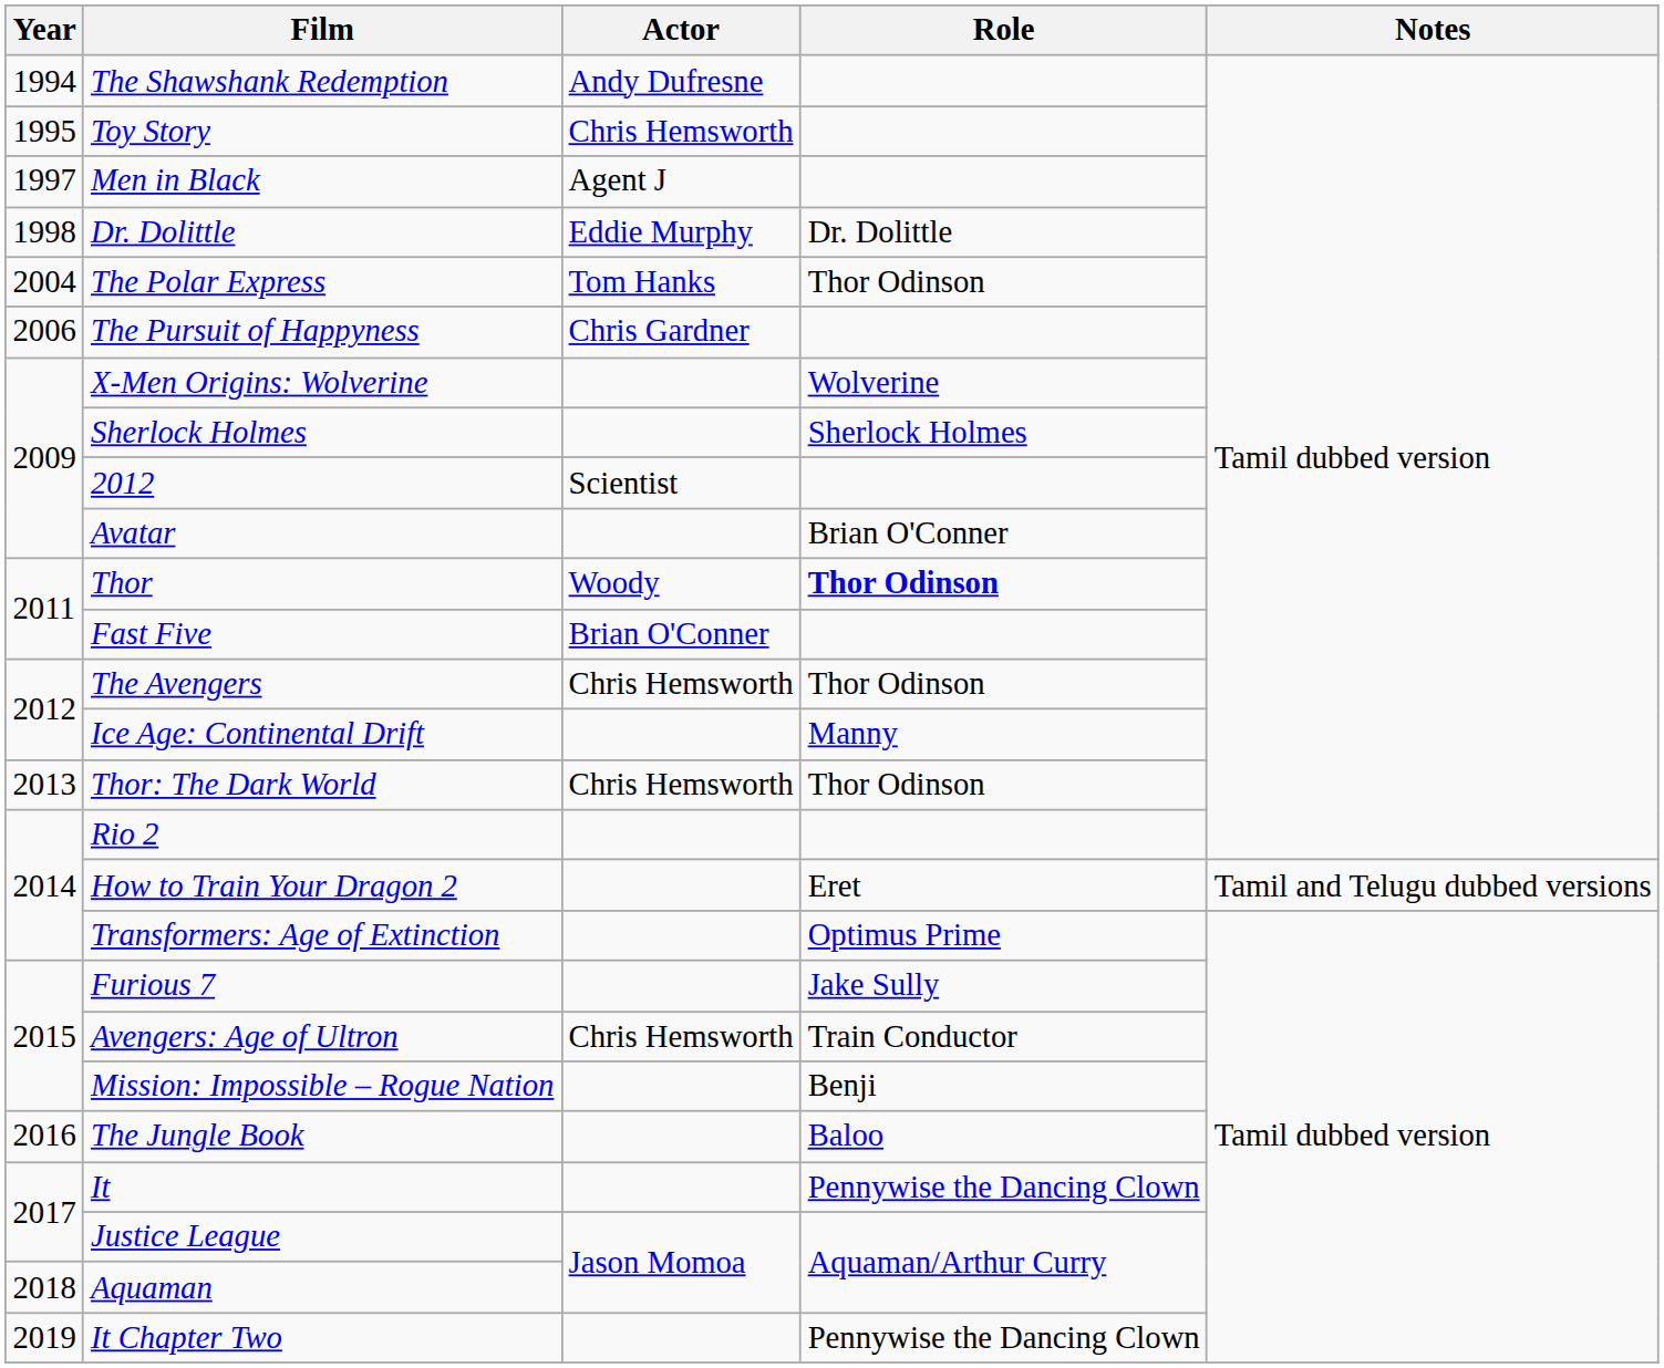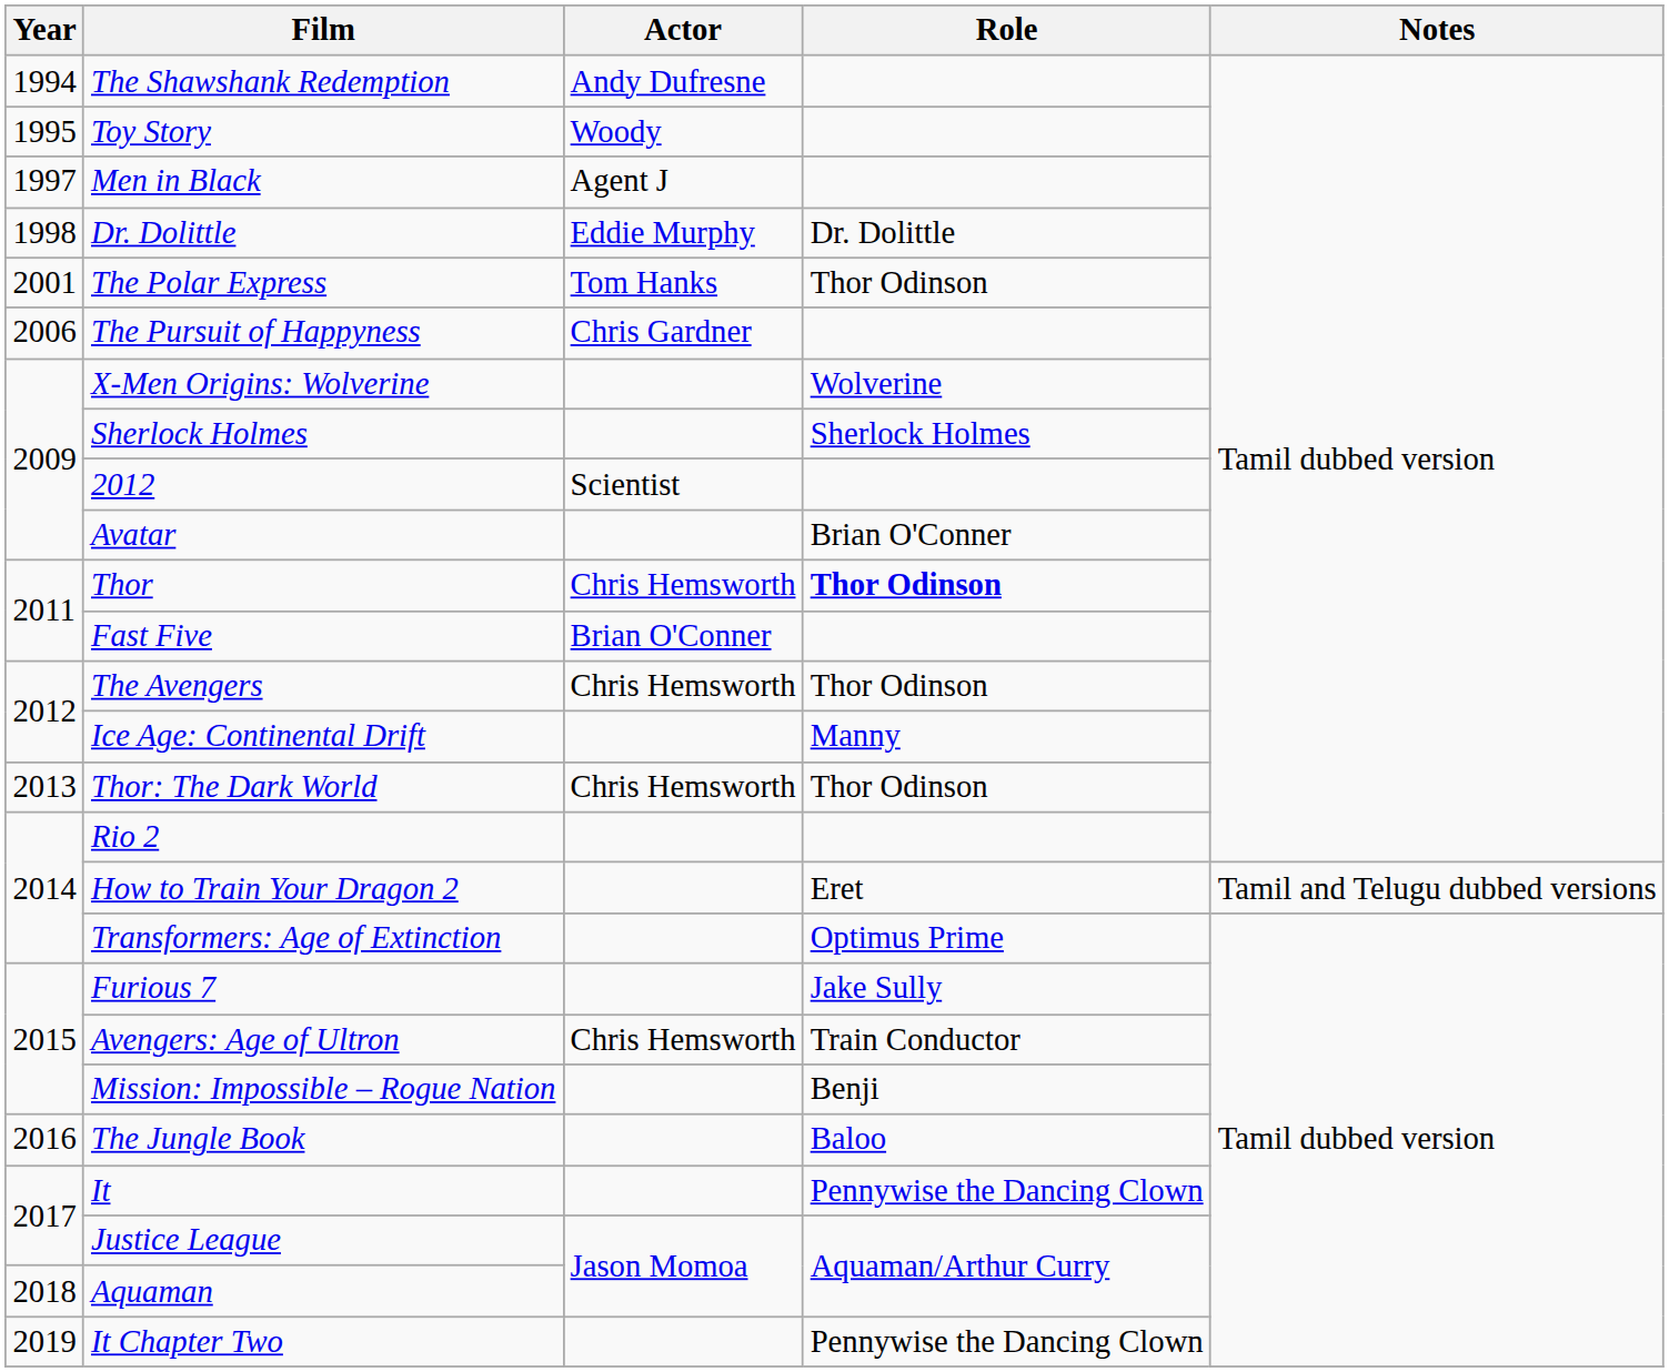 <table class="wikitable">
 <tr>
 <th>Year</th>
 <th>Film</th>
 <th>Actor</th>
 <th>Role</th>
 <th>Notes</th>
 </tr>
 <tr>
 <td>1994</td>
 <td><em><a href='#'>The Shawshank Redemption</a></em></td>
 <td><a href='#'>Andy Dufresne</a></td>
 <td></td>
 <td rowspan="16">Tamil dubbed version</td>
 </tr>
 <tr>
 <td>1995</td>
 <td><em><a href='#'>Toy Story</a></em></td>
-<td><a href='#'>Chris Hemsworth</a></td>
+<td><a href='#'>Woody</a></td>
 <td></td>
 </tr>
 <tr>
 <td>1997</td>
 <td><em><a href='#'>Men in Black</a></em></td>
 <td>Agent J</td>
 <td></td>
 </tr>
 <tr>
 <td>1998</td>
 <td><em><a href='#'>Dr. Dolittle</a></em></td>
 <td><a href='#'>Eddie Murphy</a></td>
 <td>Dr. Dolittle</td>
 </tr>
 <tr>
-<td>2004</td>
+<td>2001</td>
 <td><em><a href='#'>The Polar Express</a></em></td>
 <td><a href='#'>Tom Hanks</a></td>
 <td>Thor Odinson</td>
 </tr>
 <tr>
 <td>2006</td>
 <td><em><a href='#'>The Pursuit of Happyness</a></em></td>
 <td><a href='#'>Chris Gardner</a></td>
 <td></td>
 </tr>
 <tr>
 <td rowspan="4">2009</td>
 <td><em><a href='#'>X-Men Origins: Wolverine</a></em></td>
 <td></td>
 <td><a href='#'>Wolverine</a></td>
 </tr>
 <tr>
 <td><em><a href='#'>Sherlock Holmes</a></em></td>
 <td></td>
 <td><a href='#'>Sherlock Holmes</a></td>
 </tr>
 <tr>
 <td><em><a href='#'>2012</a></em></td>
 <td>Scientist</td>
 </tr>
 <tr>
 <td><em><a href='#'>Avatar</a></em></td>
 <td></td>
 <td>Brian O'Conner</td>
 </tr>
 <tr>
 <td rowspan="2">2011</td>
 <td><em><a href='#'>Thor</a></em></td>
-<td><a href='#'>Woody</a></td>
+<td><a href='#'>Chris Hemsworth</a></td>
 <td><strong><a href='#'>Thor Odinson</a></strong></td>
 </tr>
 <tr>
 <td><em><a href='#'>Fast Five</a></em></td>
 <td><a href='#'>Brian O'Conner</a></td>
 <td></td>
 </tr>
 <tr>
 <td rowspan="2">2012</td>
 <td><em><a href='#'>The Avengers</a></em></td>
 <td>Chris Hemsworth</td>
 <td>Thor Odinson</td>
 </tr>
 <tr>
 <td><em><a href='#'>Ice Age: Continental Drift</a></em></td>
 <td></td>
 <td><a href='#'>Manny</a></td>
 </tr>
 <tr>
 <td>2013</td>
 <td><em><a href='#'>Thor: The Dark World</a></em></td>
 <td>Chris Hemsworth</td>
 <td>Thor Odinson</td>
 </tr>
 <tr>
 <td rowspan="3">2014</td>
 <td><em><a href='#'>Rio 2</a></em></td>
 <td></td>
 <td></td>
 </tr>
 <tr>
 <td><em><a href='#'>How to Train Your Dragon 2</a></em></td>
 <td></td>
 <td>Eret</td>
 <td>Tamil and Telugu dubbed versions</td>
 </tr>
 <tr>
 <td><em><a href='#'>Transformers: Age of Extinction</a></em></td>
 <td></td>
 <td><a href='#'>Optimus Prime</a></td>
 <td rowspan="9">Tamil dubbed version</td>
 </tr>
 <tr>
 <td rowspan="3">2015</td>
 <td><em><a href='#'>Furious 7</a></em></td>
 <td></td>
 <td><a href='#'>Jake Sully</a></td>
 </tr>
 <tr>
 <td><em><a href='#'>Avengers: Age of Ultron</a></em></td>
 <td>Chris Hemsworth</td>
 <td>Train Conductor</td>
 </tr>
 <tr>
 <td><em><a href='#'>Mission: Impossible – Rogue Nation</a></em></td>
 <td></td>
 <td>Benji</td>
 </tr>
 <tr>
 <td>2016</td>
 <td><em><a href='#'>The Jungle Book</a></em></td>
 <td></td>
 <td><a href='#'>Baloo</a></td>
 </tr>
 <tr>
 <td rowspan="2">2017</td>
 <td><em><a href='#'>It</a></em></td>
 <td></td>
 <td><a href='#'>Pennywise the Dancing Clown</a></td>
 </tr>
 <tr>
 <td><em><a href='#'>Justice League</a></em></td>
 <td rowspan="2"><a href='#'>Jason Momoa</a></td>
 <td rowspan="2"><a href='#'>Aquaman/Arthur Curry</a></td>
 </tr>
 <tr>
 <td>2018</td>
 <td><em><a href='#'>Aquaman</a></em></td>
 </tr>
 <tr>
 <td>2019</td>
 <td><em><a href='#'>It Chapter Two</a></em></td>
 <td></td>
 <td>Pennywise the Dancing Clown</td>
 </tr>
 </table>
